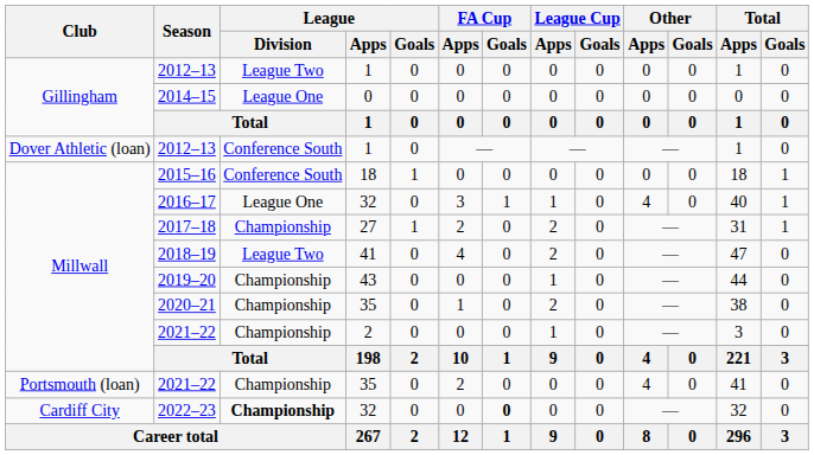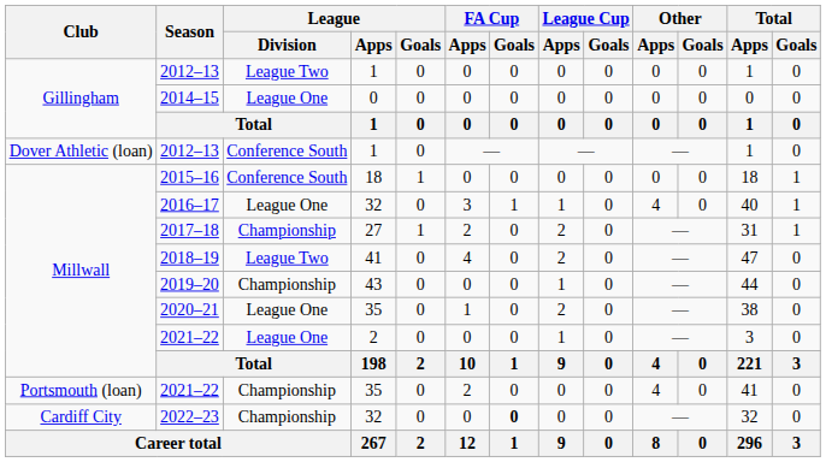 <table class="wikitable" style="text-align: center;">
 <tr>
 <th rowspan="2">Club</th>
 <th rowspan="2">Season</th>
 <th colspan="3">League</th>
 <th colspan="2"><a href='#'>FA Cup</a></th>
 <th colspan="2"><a href='#'>League Cup</a></th>
 <th colspan="2">Other</th>
 <th colspan="2">Total</th>
 </tr>
 <tr>
 <th>Division</th>
 <th>Apps</th>
 <th>Goals</th>
 <th>Apps</th>
 <th>Goals</th>
 <th>Apps</th>
 <th>Goals</th>
 <th>Apps</th>
 <th>Goals</th>
 <th>Apps</th>
 <th>Goals</th>
 </tr>
 <tr>
 <td rowspan="3"><a href='#'>Gillingham</a></td>
 <td><a href='#'>2012–13</a></td>
 <td><a href='#'>League Two</a></td>
 <td>1</td>
 <td>0</td>
 <td>0</td>
 <td>0</td>
 <td>0</td>
 <td>0</td>
 <td>0</td>
 <td>0</td>
 <td>1</td>
 <td>0</td>
 </tr>
 <tr>
 <td><a href='#'>2014–15</a></td>
 <td><a href='#'>League One</a></td>
 <td>0</td>
 <td>0</td>
 <td>0</td>
 <td>0</td>
 <td>0</td>
 <td>0</td>
 <td>0</td>
 <td>0</td>
 <td>0</td>
 <td>0</td>
 </tr>
 <tr>
 <th colspan="2">Total</th>
 <th>1</th>
 <th>0</th>
 <th>0</th>
 <th>0</th>
 <th>0</th>
 <th>0</th>
 <th>0</th>
 <th>0</th>
 <th>1</th>
 <th>0</th>
 </tr>
 <tr>
 <td><a href='#'>Dover Athletic</a> (loan)</td>
 <td><a href='#'>2012–13</a></td>
 <td><a href='#'>Conference South</a></td>
 <td>1</td>
 <td>0</td>
 <td colspan="2">—</td>
 <td colspan="2">—</td>
 <td colspan="2">—</td>
 <td>1</td>
 <td>0</td>
 </tr>
 <tr>
 <td rowspan="8"><a href='#'>Millwall</a></td>
 <td><a href='#'>2015–16</a></td>
 <td><a href='#'>Conference South</a></td>
 <td>18</td>
 <td>1</td>
 <td>0</td>
 <td>0</td>
 <td>0</td>
 <td>0</td>
 <td>0</td>
 <td>0</td>
 <td>18</td>
 <td>1</td>
 </tr>
 <tr>
 <td><a href='#'>2016–17</a></td>
 <td>League One</td>
 <td>32</td>
 <td>0</td>
 <td>3</td>
 <td>1</td>
 <td>1</td>
 <td>0</td>
 <td>4</td>
 <td>0</td>
 <td>40</td>
 <td>1</td>
 </tr>
 <tr>
 <td><a href='#'>2017–18</a></td>
 <td><a href='#'>Championship</a></td>
 <td>27</td>
 <td>1</td>
 <td>2</td>
 <td>0</td>
 <td>2</td>
 <td>0</td>
 <td colspan="2">—</td>
 <td>31</td>
 <td>1</td>
 </tr>
 <tr>
 <td><a href='#'>2018–19</a></td>
 <td><a href='#'>League Two</a></td>
 <td>41</td>
 <td>0</td>
 <td>4</td>
 <td>0</td>
 <td>2</td>
 <td>0</td>
 <td colspan="2">—</td>
 <td>47</td>
 <td>0</td>
 </tr>
 <tr>
 <td><a href='#'>2019–20</a></td>
 <td>Championship</td>
 <td>43</td>
 <td>0</td>
 <td>0</td>
 <td>0</td>
 <td>1</td>
 <td>0</td>
 <td colspan="2">—</td>
 <td>44</td>
 <td>0</td>
 </tr>
 <tr>
 <td><a href='#'>2020–21</a></td>
-<td>Championship</td>
+<td>League One</td>
 <td>35</td>
 <td>0</td>
 <td>1</td>
 <td>0</td>
 <td>2</td>
 <td>0</td>
 <td colspan="2">—</td>
 <td>38</td>
 <td>0</td>
 </tr>
 <tr>
 <td><a href='#'>2021–22</a></td>
-<td>Championship</td>
+<td><a href='#'>League One</a></td>
 <td>2</td>
 <td>0</td>
 <td>0</td>
 <td>0</td>
 <td>1</td>
 <td>0</td>
 <td colspan="2">—</td>
 <td>3</td>
 <td>0</td>
 </tr>
 <tr>
 <th colspan="2">Total</th>
 <th>198</th>
 <th>2</th>
 <th>10</th>
 <th>1</th>
 <th>9</th>
 <th>0</th>
 <th>4</th>
 <th>0</th>
 <th>221</th>
 <th>3</th>
 </tr>
 <tr>
 <td><a href='#'>Portsmouth</a> (loan)</td>
 <td><a href='#'>2021–22</a></td>
 <td>Championship</td>
 <td>35</td>
 <td>0</td>
 <td>2</td>
 <td>0</td>
 <td>0</td>
 <td>0</td>
 <td>4</td>
 <td>0</td>
 <td>41</td>
 <td>0</td>
 </tr>
 <tr>
 <td><a href='#'>Cardiff City</a></td>
 <td><a href='#'>2022–23</a></td>
-<td><strong>Championship</strong></td>
+<td>Championship</td>
 <td>32</td>
 <td>0</td>
 <td>0</td>
 <td><strong>0</strong></td>
 <td>0</td>
 <td>0</td>
 <td colspan="2">—</td>
 <td>32</td>
 <td>0</td>
 </tr>
 <tr>
 <th colspan="3">Career total</th>
 <th>267</th>
 <th>2</th>
 <th>12</th>
 <th>1</th>
 <th>9</th>
 <th>0</th>
 <th>8</th>
 <th>0</th>
 <th>296</th>
 <th>3</th>
 </tr>
 </table>
